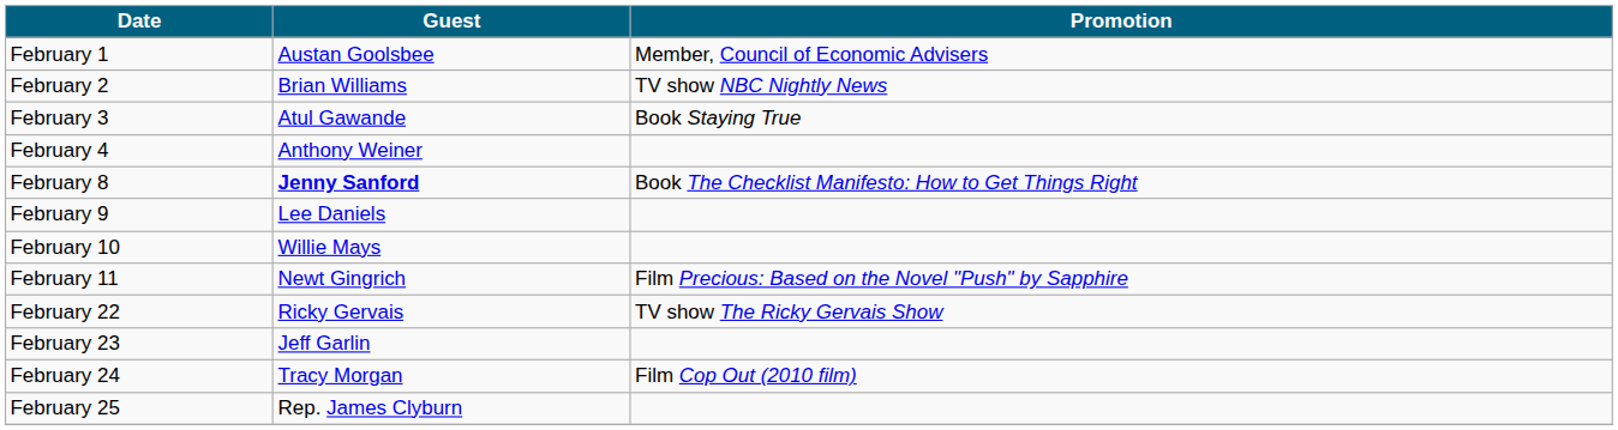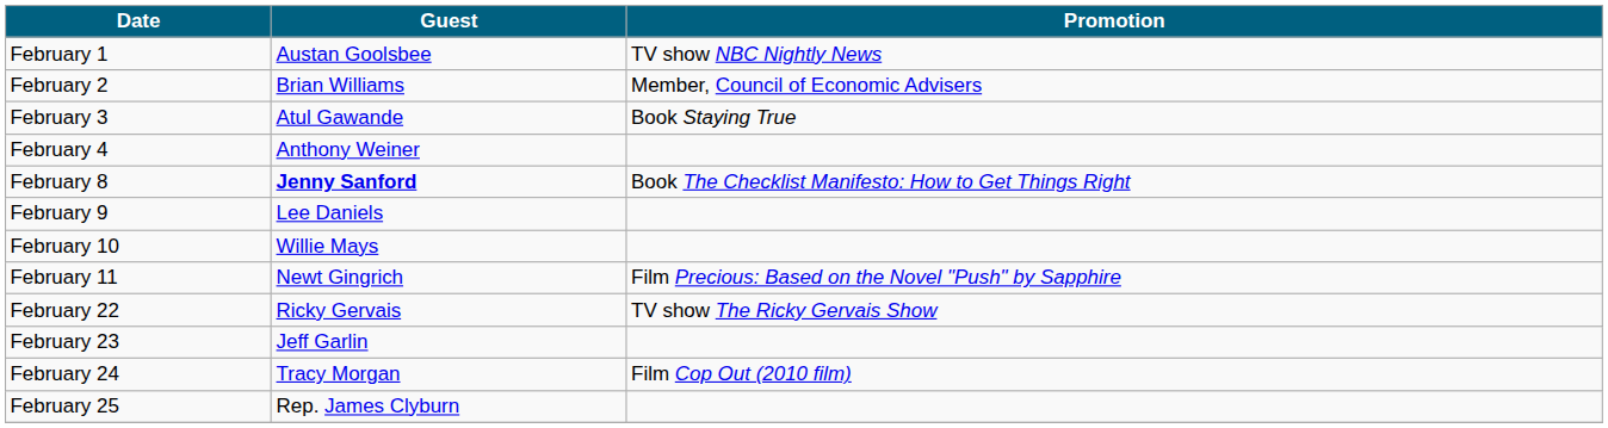 <table class="wikitable" width="100%">
 <tr bgcolor="#CCCCCC">
 <th width="15%" style="background:#006080; color:#FFFFFF">Date</th>
 <th width="20%" style="background:#006080; color:#FFFFFF">Guest</th>
 <th width="55%" style="background:#006080; color:#FFFFFF">Promotion</th>
 </tr>
 <tr>
 <td>February 1</td>
 <td><a href='#'>Austan Goolsbee</a></td>
-<td>Member, <a href='#'>Council of Economic Advisers</a></td>
+<td>TV show <em><a href='#'>NBC Nightly News</a></em></td>
 </tr>
 <tr>
 <td>February 2</td>
 <td><a href='#'>Brian Williams</a></td>
-<td>TV show <em><a href='#'>NBC Nightly News</a></em></td>
+<td>Member, <a href='#'>Council of Economic Advisers</a></td>
 </tr>
 <tr>
 <td>February 3</td>
 <td><a href='#'>Atul Gawande</a></td>
 <td>Book <em>Staying True</em></td>
 </tr>
 <tr>
 <td>February 4</td>
 <td><a href='#'>Anthony Weiner</a></td>
 <td></td>
 </tr>
 <tr>
 <td>February 8</td>
 <td><strong><a href='#'>Jenny Sanford</a></strong></td>
 <td>Book <em><a href='#'>The Checklist Manifesto: How to Get Things Right</a></em></td>
 </tr>
 <tr>
 <td>February 9</td>
 <td><a href='#'>Lee Daniels</a></td>
 <td></td>
 </tr>
 <tr>
 <td>February 10</td>
 <td><a href='#'>Willie Mays</a></td>
 <td></td>
 </tr>
 <tr>
 <td>February 11</td>
 <td><a href='#'>Newt Gingrich</a></td>
 <td>Film <em><a href='#'>Precious: Based on the Novel "Push" by Sapphire</a></em></td>
 </tr>
 <tr>
 <td>February 22</td>
 <td><a href='#'>Ricky Gervais</a></td>
 <td>TV show <em><a href='#'>The Ricky Gervais Show</a></em></td>
 </tr>
 <tr>
 <td>February 23</td>
 <td><a href='#'>Jeff Garlin</a></td>
 <td></td>
 </tr>
 <tr>
 <td>February 24</td>
 <td><a href='#'>Tracy Morgan</a></td>
 <td>Film <em><a href='#'>Cop Out (2010 film)</a></em></td>
 </tr>
 <tr>
 <td>February 25</td>
 <td>Rep. <a href='#'>James Clyburn</a></td>
 <td></td>
 </tr>
 <tr>
 </tr>
 </table>
